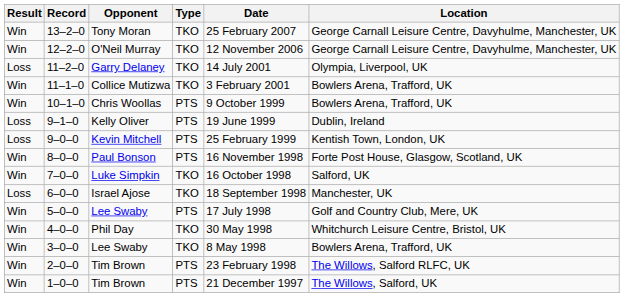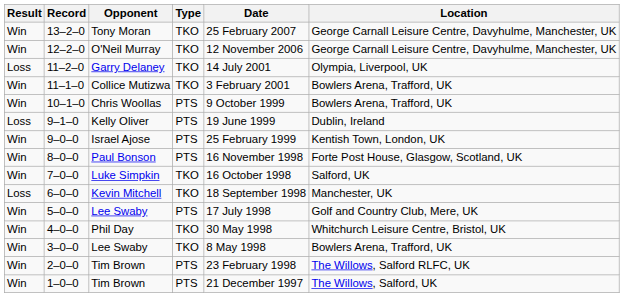 <table class="wikitable">
 <tr>
 <th>Result</th>
 <th>Record</th>
 <th>Opponent</th>
 <th>Type</th>
 <th>Date</th>
 <th>Location</th>
 </tr>
 <tr>
 <td>Win</td>
 <td>13–2–0</td>
 <td>Tony Moran</td>
 <td>TKO</td>
 <td>25 February 2007</td>
 <td>George Carnall Leisure Centre, Davyhulme, Manchester, UK</td>
 </tr>
 <tr>
 <td>Win</td>
 <td>12–2–0</td>
 <td>O'Neil Murray</td>
 <td>TKO</td>
 <td>12 November 2006</td>
 <td>George Carnall Leisure Centre, Davyhulme, Manchester, UK</td>
 </tr>
 <tr>
 <td>Loss</td>
 <td>11–2–0</td>
 <td><a href='#'>Garry Delaney</a></td>
 <td>TKO</td>
 <td>14 July 2001</td>
 <td>Olympia, Liverpool, UK</td>
 </tr>
 <tr>
 <td>Win</td>
 <td>11–1–0</td>
 <td>Collice Mutizwa</td>
 <td>TKO</td>
 <td>3 February 2001</td>
 <td>Bowlers Arena, Trafford, UK</td>
 </tr>
 <tr>
 <td>Win</td>
 <td>10–1–0</td>
 <td>Chris Woollas</td>
 <td>PTS</td>
 <td>9 October 1999</td>
 <td>Bowlers Arena, Trafford, UK</td>
 </tr>
 <tr>
 <td>Loss</td>
 <td>9–1–0</td>
 <td>Kelly Oliver</td>
 <td>PTS</td>
 <td>19 June 1999</td>
 <td>Dublin, Ireland</td>
 </tr>
 <tr>
-<td>Loss</td>
+<td>Win</td>
 <td>9–0–0</td>
-<td><a href='#'>Kevin Mitchell</a></td>
+<td>Israel Ajose</td>
 <td>PTS</td>
 <td>25 February 1999</td>
 <td>Kentish Town, London, UK</td>
 </tr>
 <tr>
 <td>Win</td>
 <td>8–0–0</td>
 <td><a href='#'>Paul Bonson</a></td>
 <td>PTS</td>
 <td>16 November 1998</td>
 <td>Forte Post House, Glasgow, Scotland, UK</td>
 </tr>
 <tr>
 <td>Win</td>
 <td>7–0–0</td>
 <td><a href='#'>Luke Simpkin</a></td>
 <td>TKO</td>
 <td>16 October 1998</td>
 <td>Salford, UK</td>
 </tr>
 <tr>
 <td>Loss</td>
 <td>6–0–0</td>
-<td>Israel Ajose</td>
+<td><a href='#'>Kevin Mitchell</a></td>
 <td>TKO</td>
 <td>18 September 1998</td>
 <td>Manchester, UK</td>
 </tr>
 <tr>
 <td>Win</td>
 <td>5–0–0</td>
 <td><a href='#'>Lee Swaby</a></td>
 <td>PTS</td>
 <td>17 July 1998</td>
 <td>Golf and Country Club, Mere, UK</td>
 </tr>
 <tr>
 <td>Win</td>
 <td>4–0–0</td>
 <td>Phil Day</td>
 <td>TKO</td>
 <td>30 May 1998</td>
 <td>Whitchurch Leisure Centre, Bristol, UK</td>
 </tr>
 <tr>
 <td>Win</td>
 <td>3–0–0</td>
 <td>Lee Swaby</td>
 <td>TKO</td>
 <td>8 May 1998</td>
 <td>Bowlers Arena, Trafford, UK</td>
 </tr>
 <tr>
 <td>Win</td>
 <td>2–0–0</td>
 <td>Tim Brown</td>
 <td>PTS</td>
 <td>23 February 1998</td>
 <td><a href='#'>The Willows</a>, Salford RLFC, UK</td>
 </tr>
 <tr>
 <td>Win</td>
 <td>1–0–0</td>
 <td>Tim Brown</td>
 <td>PTS</td>
 <td>21 December 1997</td>
 <td><a href='#'>The Willows</a>, Salford, UK</td>
 </tr>
 </table>
